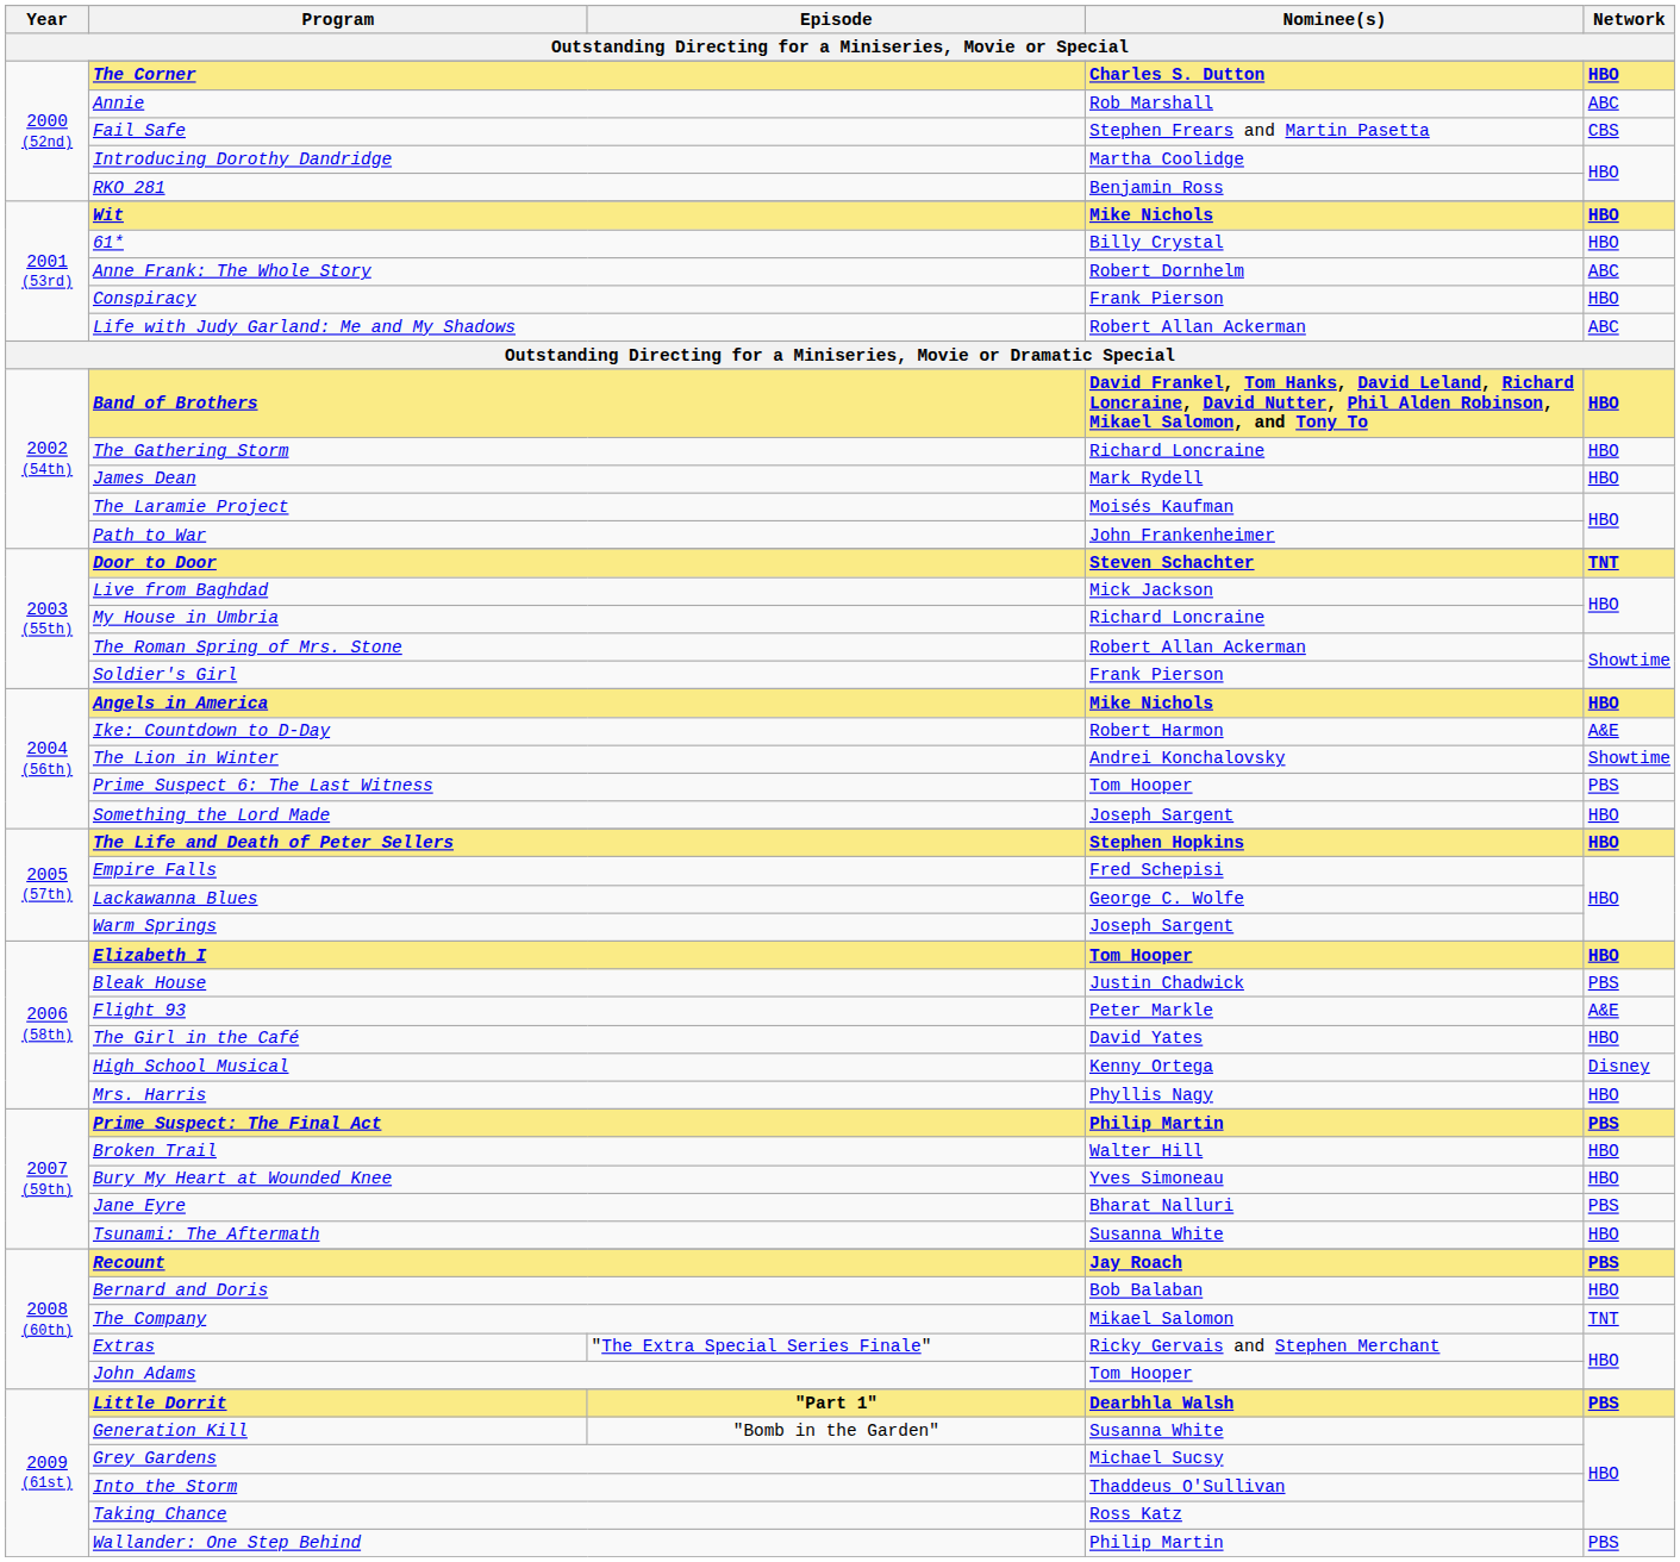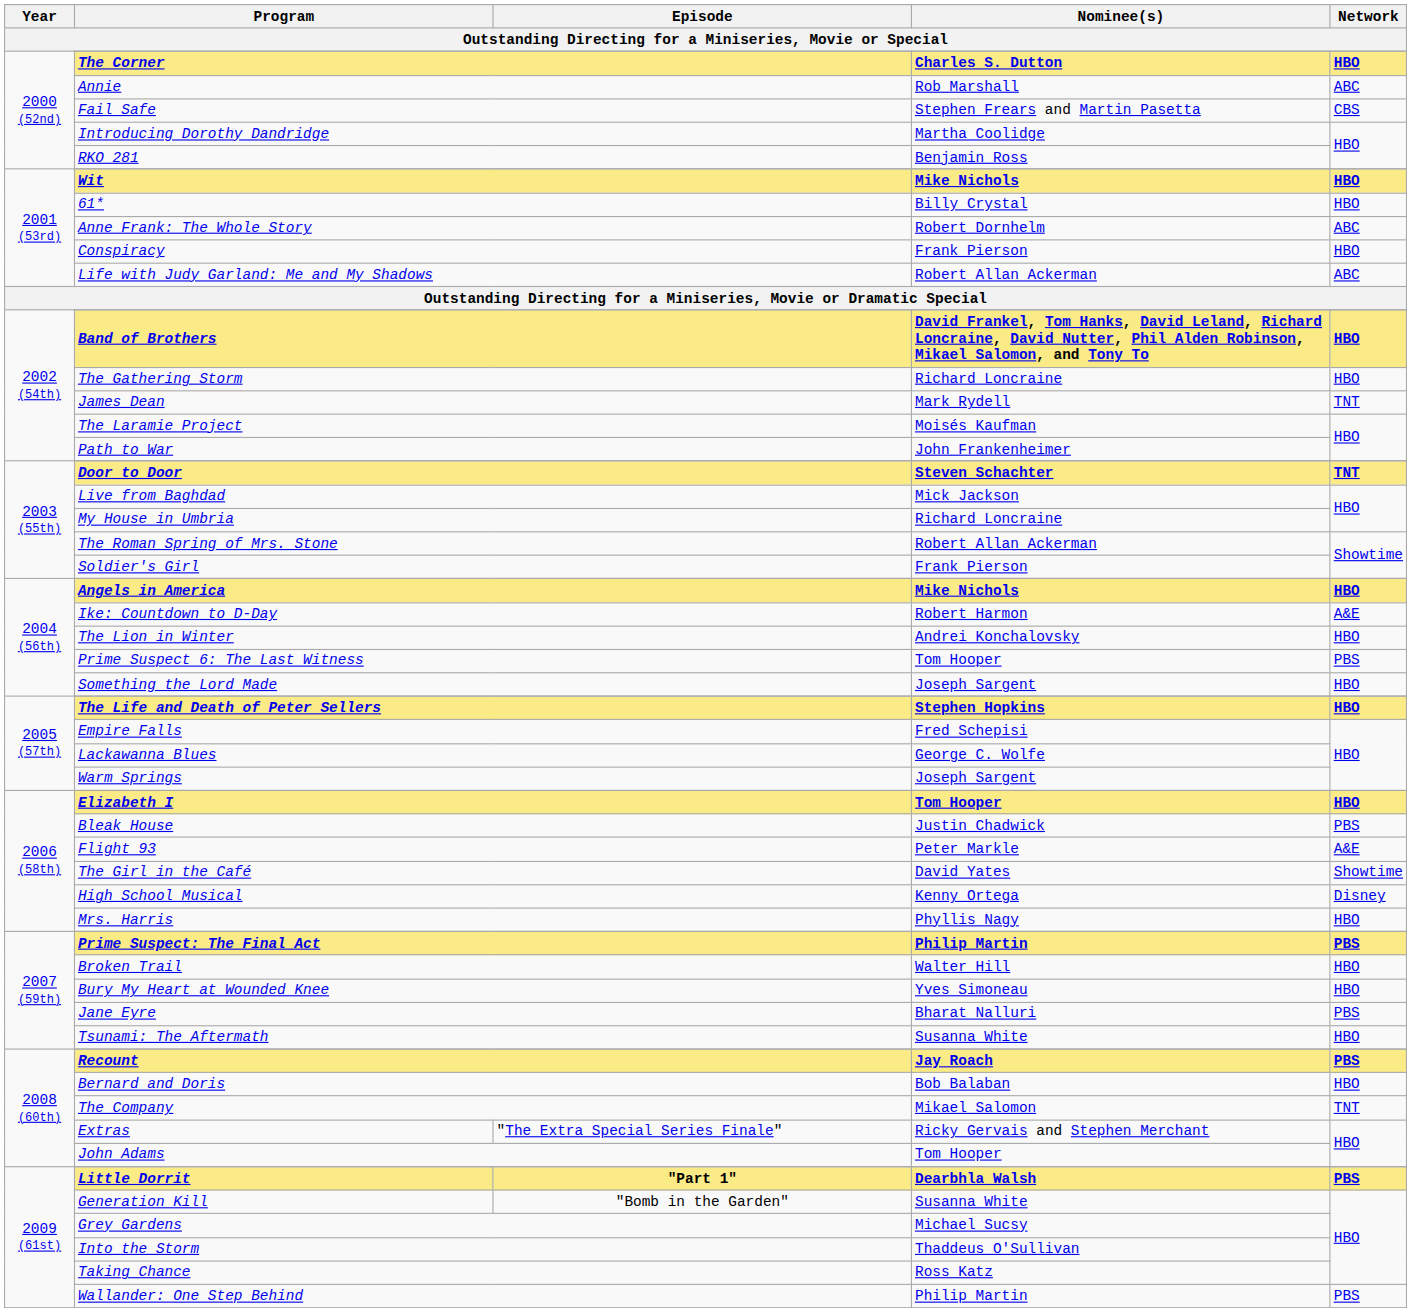 <table class="wikitable" style="width:100%">
 <tr bgcolor="#bebebe">
 <th width="5%">Year</th>
 <th width="30%">Program</th>
 <th width="30%">Episode</th>
 <th width="30%">Nominee(s)</th>
 <th width="5%">Network</th>
 </tr>
 <tr>
 <th colspan=5>Outstanding Directing for a Miniseries, Movie or Special</th>
 </tr>
 <tr>
 <td rowspan=6 style="text-align:center"><a href='#'>2000</a><br><small><a href='#'>(52nd)</a></small> <br></td>
 </tr>
 <tr style="background:#FAEB86">
 <td colspan=2><strong><em><a href='#'>The Corner</a></em></strong></td>
 <td><strong><a href='#'>Charles S. Dutton</a></strong></td>
 <td><strong><a href='#'>HBO</a></strong></td>
 </tr>
 <tr>
 <td colspan=2><em><a href='#'>Annie</a></em></td>
 <td><a href='#'>Rob Marshall</a></td>
 <td><a href='#'>ABC</a></td>
 </tr>
 <tr>
 <td colspan=2><em><a href='#'>Fail Safe</a></em></td>
 <td><a href='#'>Stephen Frears</a> and <a href='#'>Martin Pasetta</a></td>
 <td><a href='#'>CBS</a></td>
 </tr>
 <tr>
 <td colspan=2><em><a href='#'>Introducing Dorothy Dandridge</a></em></td>
 <td><a href='#'>Martha Coolidge</a></td>
 <td rowspan=2><a href='#'>HBO</a></td>
 </tr>
 <tr>
 <td colspan=2><em><a href='#'>RKO 281</a></em></td>
 <td><a href='#'>Benjamin Ross</a></td>
 </tr>
 <tr>
 <td rowspan=6 style="text-align:center"><a href='#'>2001</a><br><small><a href='#'>(53rd)</a></small> <br></td>
 </tr>
 <tr style="background:#FAEB86">
 <td colspan=2><strong><em><a href='#'>Wit</a></em></strong></td>
 <td><strong><a href='#'>Mike Nichols</a></strong></td>
 <td><strong><a href='#'>HBO</a></strong></td>
 </tr>
 <tr>
 <td colspan=2><em><a href='#'>61*</a></em></td>
 <td><a href='#'>Billy Crystal</a></td>
 <td><a href='#'>HBO</a></td>
 </tr>
 <tr>
 <td colspan=2><em><a href='#'>Anne Frank: The Whole Story</a></em></td>
 <td><a href='#'>Robert Dornhelm</a></td>
 <td><a href='#'>ABC</a></td>
 </tr>
 <tr>
 <td colspan=2><em><a href='#'>Conspiracy</a></em></td>
 <td><a href='#'>Frank Pierson</a></td>
 <td><a href='#'>HBO</a></td>
 </tr>
 <tr>
 <td colspan=2><em><a href='#'>Life with Judy Garland: Me and My Shadows</a></em></td>
 <td><a href='#'>Robert Allan Ackerman</a></td>
 <td><a href='#'>ABC</a></td>
 </tr>
 <tr>
 <th colspan=5>Outstanding Directing for a Miniseries, Movie or Dramatic Special</th>
 </tr>
 <tr>
 <td rowspan=6 style="text-align:center"><a href='#'>2002</a><br><small><a href='#'>(54th)</a></small> <br></td>
 </tr>
 <tr style="background:#FAEB86">
 <td colspan=2><strong><em><a href='#'>Band of Brothers</a></em></strong></td>
 <td><strong><a href='#'>David Frankel</a>, <a href='#'>Tom Hanks</a>, <a href='#'>David Leland</a>, <a href='#'>Richard Loncraine</a>, <a href='#'>David Nutter</a>, <a href='#'>Phil Alden Robinson</a>, <a href='#'>Mikael Salomon</a>, and <a href='#'>Tony To</a></strong></td>
 <td><strong><a href='#'>HBO</a></strong></td>
 </tr>
 <tr>
 <td colspan=2><em><a href='#'>The Gathering Storm</a></em></td>
 <td><a href='#'>Richard Loncraine</a></td>
 <td><a href='#'>HBO</a></td>
 </tr>
 <tr>
 <td colspan=2><em><a href='#'>James Dean</a></em></td>
 <td><a href='#'>Mark Rydell</a></td>
-<td><a href='#'>HBO</a></td>
+<td><a href='#'>TNT</a></td>
 </tr>
 <tr>
 <td colspan=2><em><a href='#'>The Laramie Project</a></em></td>
 <td><a href='#'>Moisés Kaufman</a></td>
 <td rowspan=2><a href='#'>HBO</a></td>
 </tr>
 <tr>
 <td colspan=2><em><a href='#'>Path to War</a></em></td>
 <td><a href='#'>John Frankenheimer</a></td>
 </tr>
 <tr>
 <td rowspan=6 style="text-align:center"><a href='#'>2003</a><br><small><a href='#'>(55th)</a></small> <br></td>
 </tr>
 <tr style="background:#FAEB86">
 <td colspan=2><strong><em><a href='#'>Door to Door</a></em></strong></td>
 <td><strong><a href='#'>Steven Schachter</a></strong></td>
 <td><strong><a href='#'>TNT</a></strong></td>
 </tr>
 <tr>
 <td colspan=2><em><a href='#'>Live from Baghdad</a></em></td>
 <td><a href='#'>Mick Jackson</a></td>
 <td rowspan=2><a href='#'>HBO</a></td>
 </tr>
 <tr>
 <td colspan=2><em><a href='#'>My House in Umbria</a></em></td>
 <td><a href='#'>Richard Loncraine</a></td>
 </tr>
 <tr>
 <td colspan=2><em><a href='#'>The Roman Spring of Mrs. Stone</a></em></td>
 <td><a href='#'>Robert Allan Ackerman</a></td>
 <td rowspan=2><a href='#'>Showtime</a></td>
 </tr>
 <tr>
 <td colspan=2><em><a href='#'>Soldier's Girl</a></em></td>
 <td><a href='#'>Frank Pierson</a></td>
 </tr>
 <tr>
 <td rowspan=6 style="text-align:center"><a href='#'>2004</a><br><small><a href='#'>(56th)</a></small> <br></td>
 </tr>
 <tr style="background:#FAEB86">
 <td colspan=2><strong><em><a href='#'>Angels in America</a></em></strong></td>
 <td><strong><a href='#'>Mike Nichols</a></strong></td>
 <td><strong><a href='#'>HBO</a></strong></td>
 </tr>
 <tr>
 <td colspan=2><em><a href='#'>Ike: Countdown to D-Day</a></em></td>
 <td><a href='#'>Robert Harmon</a></td>
 <td><a href='#'>A&E</a></td>
 </tr>
 <tr>
 <td colspan=2><em><a href='#'>The Lion in Winter</a></em></td>
 <td><a href='#'>Andrei Konchalovsky</a></td>
-<td><a href='#'>Showtime</a></td>
+<td><a href='#'>HBO</a></td>
 </tr>
 <tr>
 <td colspan=2><em><a href='#'>Prime Suspect 6: The Last Witness</a></em></td>
 <td><a href='#'>Tom Hooper</a></td>
 <td><a href='#'>PBS</a></td>
 </tr>
 <tr>
 <td colspan=2><em><a href='#'>Something the Lord Made</a></em></td>
 <td><a href='#'>Joseph Sargent</a></td>
 <td><a href='#'>HBO</a></td>
 </tr>
 <tr>
 <td rowspan=5 style="text-align:center"><a href='#'>2005</a><br><small><a href='#'>(57th)</a></small> <br></td>
 </tr>
 <tr style="background:#FAEB86">
 <td colspan=2><strong><em><a href='#'>The Life and Death of Peter Sellers</a></em></strong></td>
 <td><strong><a href='#'>Stephen Hopkins</a></strong></td>
 <td><strong><a href='#'>HBO</a></strong></td>
 </tr>
 <tr>
 <td colspan=2><em><a href='#'>Empire Falls</a></em></td>
 <td><a href='#'>Fred Schepisi</a></td>
 <td rowspan=3><a href='#'>HBO</a></td>
 </tr>
 <tr>
 <td colspan=2><em><a href='#'>Lackawanna Blues</a></em></td>
 <td><a href='#'>George C. Wolfe</a></td>
 </tr>
 <tr>
 <td colspan=2><em><a href='#'>Warm Springs</a></em></td>
 <td><a href='#'>Joseph Sargent</a></td>
 </tr>
 <tr>
 <td rowspan=7 style="text-align:center"><a href='#'>2006</a><br><small><a href='#'>(58th)</a></small> <br></td>
 </tr>
 <tr style="background:#FAEB86">
 <td colspan=2><strong><em><a href='#'>Elizabeth I</a></em></strong></td>
 <td><strong><a href='#'>Tom Hooper</a></strong></td>
 <td><strong><a href='#'>HBO</a></strong></td>
 </tr>
 <tr>
 <td colspan=2><em><a href='#'>Bleak House</a></em></td>
 <td><a href='#'>Justin Chadwick</a></td>
 <td><a href='#'>PBS</a></td>
 </tr>
 <tr>
 <td colspan=2><em><a href='#'>Flight 93</a></em></td>
 <td><a href='#'>Peter Markle</a></td>
 <td><a href='#'>A&E</a></td>
 </tr>
 <tr>
 <td colspan=2><em><a href='#'>The Girl in the Café</a></em></td>
 <td><a href='#'>David Yates</a></td>
-<td><a href='#'>HBO</a></td>
+<td><a href='#'>Showtime</a></td>
 </tr>
 <tr>
 <td colspan=2><em><a href='#'>High School Musical</a></em></td>
 <td><a href='#'>Kenny Ortega</a></td>
 <td><a href='#'>Disney</a></td>
 </tr>
 <tr>
 <td colspan=2><em><a href='#'>Mrs. Harris</a></em></td>
 <td><a href='#'>Phyllis Nagy</a></td>
 <td><a href='#'>HBO</a></td>
 </tr>
 <tr>
 <td rowspan=6 style="text-align:center"><a href='#'>2007</a><br><small><a href='#'>(59th)</a></small> <br></td>
 </tr>
 <tr style="background:#FAEB86">
 <td colspan=2><strong><em><a href='#'>Prime Suspect: The Final Act</a></em></strong></td>
 <td><strong><a href='#'>Philip Martin</a></strong></td>
 <td><strong><a href='#'>PBS</a></strong></td>
 </tr>
 <tr>
 <td colspan=2><em><a href='#'>Broken Trail</a></em></td>
 <td><a href='#'>Walter Hill</a></td>
 <td><a href='#'>HBO</a></td>
 </tr>
 <tr>
 <td colspan=2><em><a href='#'>Bury My Heart at Wounded Knee</a></em></td>
 <td><a href='#'>Yves Simoneau</a></td>
 <td><a href='#'>HBO</a></td>
 </tr>
 <tr>
 <td colspan=2><em><a href='#'>Jane Eyre</a></em></td>
 <td><a href='#'>Bharat Nalluri</a></td>
 <td><a href='#'>PBS</a></td>
 </tr>
 <tr>
 <td colspan=2><em><a href='#'>Tsunami: The Aftermath</a></em></td>
 <td><a href='#'>Susanna White</a></td>
 <td><a href='#'>HBO</a></td>
 </tr>
 <tr>
 <td rowspan=6 style="text-align:center"><a href='#'>2008</a><br><small><a href='#'>(60th)</a></small> <br></td>
 </tr>
 <tr style="background:#FAEB86">
 <td colspan=2><strong><em><a href='#'>Recount</a></em></strong></td>
 <td><strong><a href='#'>Jay Roach</a></strong></td>
 <td><strong><a href='#'>PBS</a></strong></td>
 </tr>
 <tr>
 <td colspan=2><em><a href='#'>Bernard and Doris</a></em></td>
 <td><a href='#'>Bob Balaban</a></td>
 <td><a href='#'>HBO</a></td>
 </tr>
 <tr>
 <td colspan=2><em><a href='#'>The Company</a></em></td>
 <td><a href='#'>Mikael Salomon</a></td>
 <td><a href='#'>TNT</a></td>
 </tr>
 <tr>
 <td><em><a href='#'>Extras</a></em></td>
 <td>"<a href='#'>The Extra Special Series Finale</a>"</td>
 <td><a href='#'>Ricky Gervais</a> and <a href='#'>Stephen Merchant</a></td>
 <td rowspan=2><a href='#'>HBO</a></td>
 </tr>
 <tr>
 <td colspan=2><em><a href='#'>John Adams</a></em></td>
 <td><a href='#'>Tom Hooper</a></td>
 </tr>
 <tr>
 <td rowspan=7 style="text-align:center"><a href='#'>2009</a><br><small><a href='#'>(61st)</a></small> <br></td>
 </tr>
 <tr style="background:#FAEB86">
 <td><strong><em><a href='#'>Little Dorrit</a></em></strong></td>
 <td align=center><strong>"Part 1"</strong></td>
 <td><strong><a href='#'>Dearbhla Walsh</a></strong></td>
 <td><strong><a href='#'>PBS</a></strong></td>
 </tr>
 <tr>
 <td><em><a href='#'>Generation Kill</a></em></td>
 <td align=center>"Bomb in the Garden"</td>
 <td><a href='#'>Susanna White</a></td>
 <td rowspan=4><a href='#'>HBO</a></td>
 </tr>
 <tr>
 <td colspan=2><em><a href='#'>Grey Gardens</a></em></td>
 <td><a href='#'>Michael Sucsy</a></td>
 </tr>
 <tr>
 <td colspan=2><em><a href='#'>Into the Storm</a></em></td>
 <td><a href='#'>Thaddeus O'Sullivan</a></td>
 </tr>
 <tr>
 <td colspan=2><em><a href='#'>Taking Chance</a></em></td>
 <td><a href='#'>Ross Katz</a></td>
 </tr>
 <tr>
 <td colspan=2><em><a href='#'>Wallander: One Step Behind</a></em></td>
 <td><a href='#'>Philip Martin</a></td>
 <td><a href='#'>PBS</a></td>
 </tr>
 </table>
